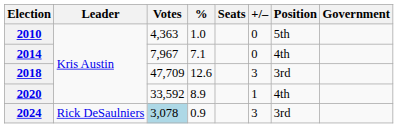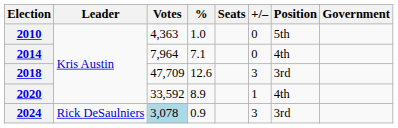 <table class=wikitable style="text-align: left;">
 <tr>
 <th>Election</th>
 <th>Leader</th>
 <th>Votes</th>
 <th>%</th>
 <th>Seats</th>
 <th>+/–</th>
 <th>Position</th>
 <th>Government</th>
 </tr>
 <tr>
 <th><a href='#'>2010</a></th>
 <td rowspan=4><a href='#'>Kris Austin</a></td>
 <td>4,363</td>
 <td>1.0</td>
 <td></td>
 <td> 0</td>
 <td> 5th</td>
 <td></td>
 </tr>
 <tr>
 <th><a href='#'>2014</a></th>
-<td>7,967</td>
+<td>7,964</td>
 <td>7.1</td>
 <td></td>
 <td> 0</td>
 <td> 4th</td>
 <td></td>
 </tr>
 <tr>
 <th><a href='#'>2018</a></th>
 <td>47,709</td>
 <td>12.6</td>
 <td></td>
 <td> 3</td>
 <td> 3rd</td>
 <td></td>
 </tr>
 <tr>
 <th><a href='#'>2020</a></th>
 <td>33,592</td>
 <td>8.9</td>
 <td></td>
 <td> 1</td>
 <td> 4th</td>
 <td></td>
 </tr>
 <tr>
 <th><a href='#'>2024</a></th>
 <td><a href='#'>Rick DeSaulniers</a></td>
 <td style="background: lightblue;">3,078</td>
 <td>0.9</td>
 <td></td>
 <td> 3</td>
 <td> 3rd</td>
 <td></td>
 </tr>
 </table>
